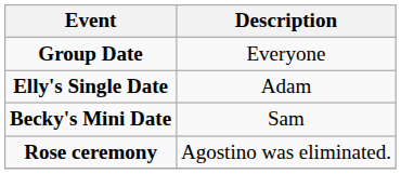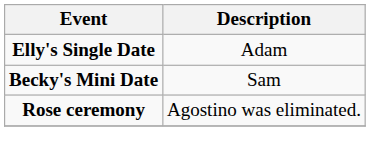 <table class="wikitable sortable" style="text-align:center;">
 <tr>
 <th>Event</th>
 <th>Description</th>
-</tr>
-<tr>
-<td><strong>Group Date</strong></td>
-<td>Everyone</td>
 </tr>
 <tr>
 <td><strong>Elly's Single Date</strong></td>
 <td>Adam</td>
 </tr>
 <tr>
 <td><strong>Becky's Mini Date</strong></td>
 <td>Sam</td>
 </tr>
 <tr>
 <td><strong>Rose ceremony</strong></td>
 <td>Agostino was eliminated.</td>
 </tr>
 <tr>
 </tr>
 </table>
